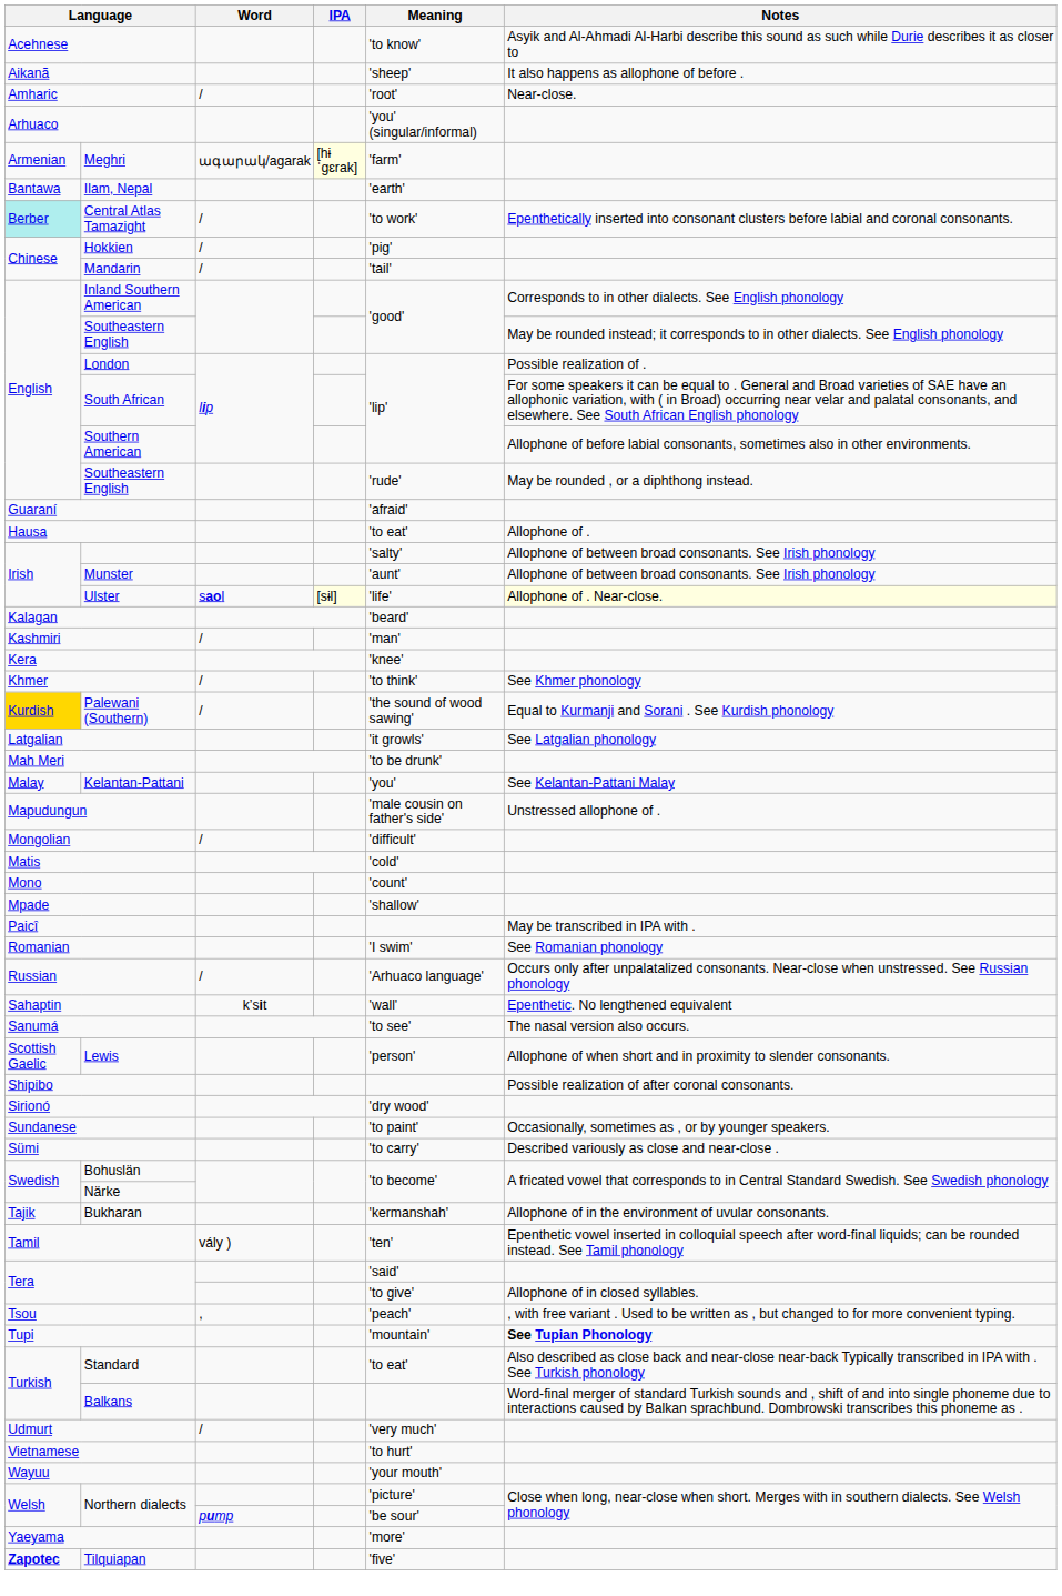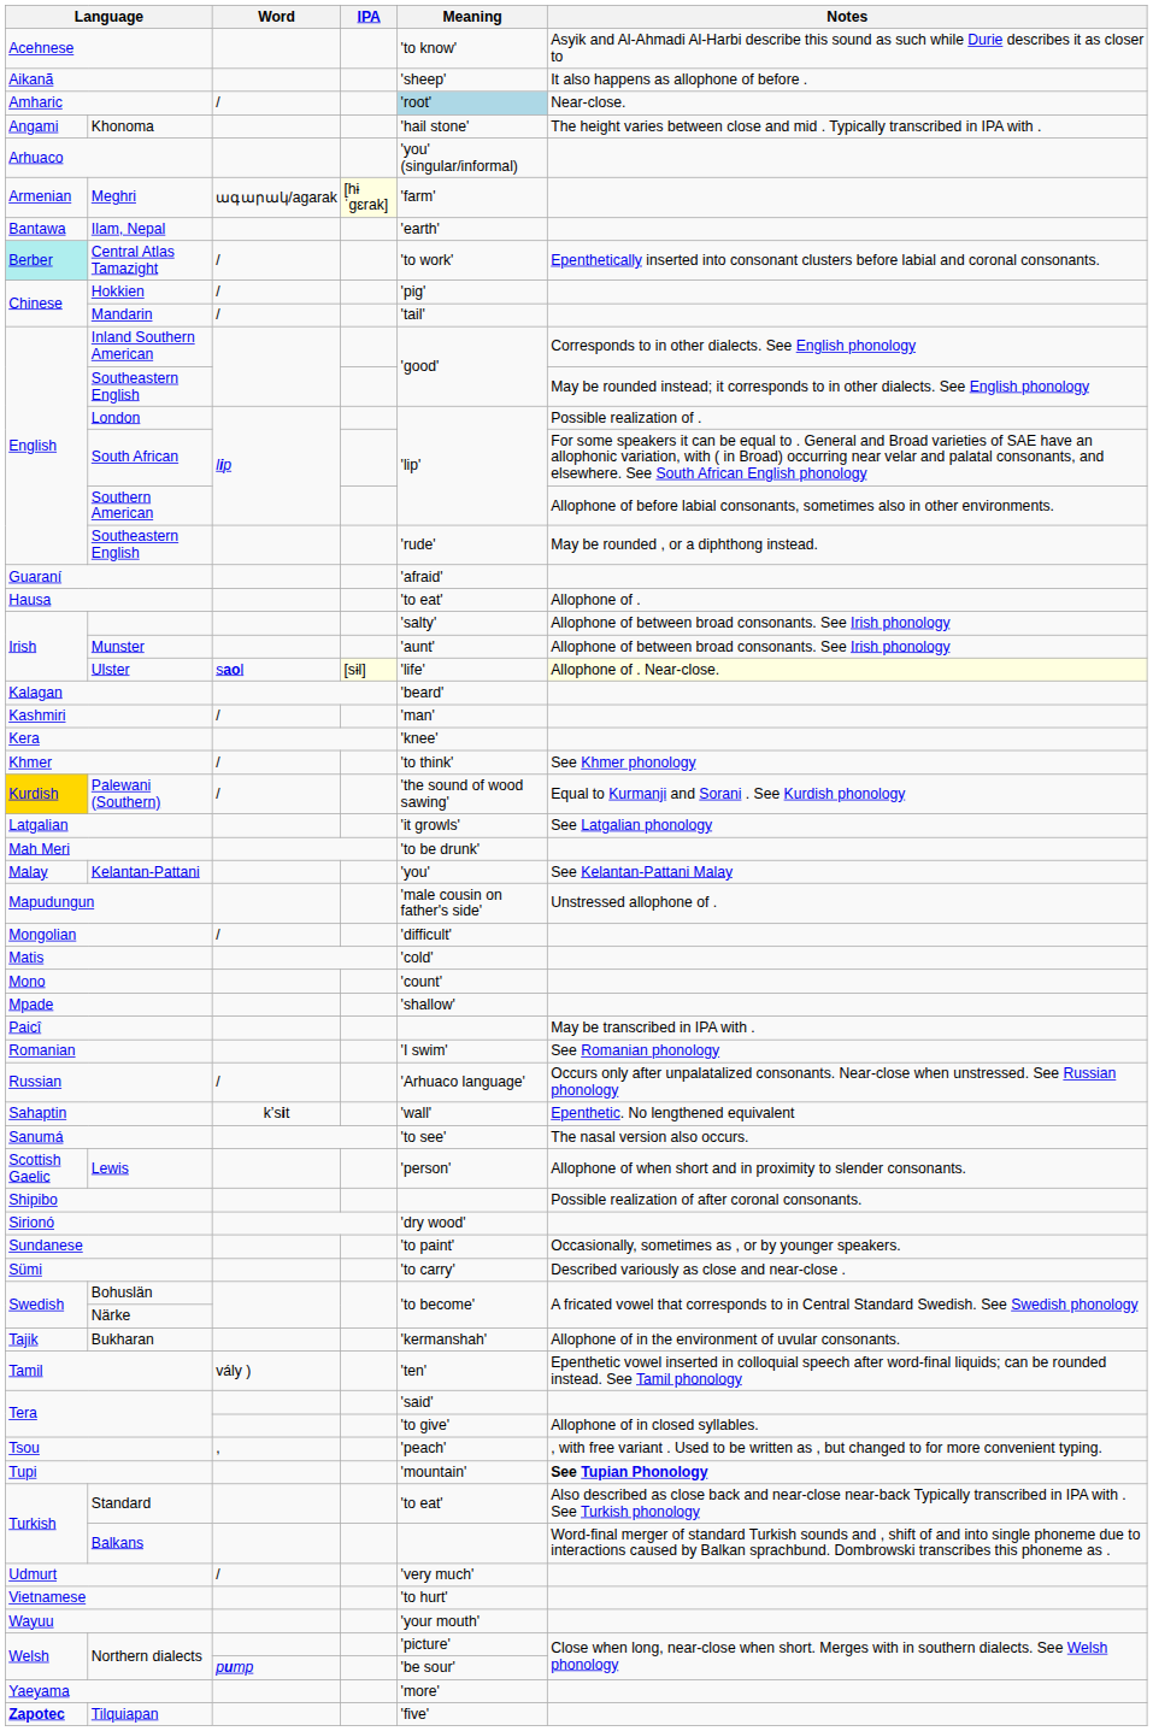 <table class="wikitable" style="clear: both;">
 <tr>
 <th colspan="2">Language</th>
 <th>Word</th>
 <th><a href='#'>IPA</a></th>
 <th>Meaning</th>
 <th>Notes</th>
 </tr>
 <tr>
 <td colspan="2"><a href='#'>Acehnese</a></td>
 <td></td>
 <td></td>
 <td>'to know'</td>
 <td>Asyik and Al-Ahmadi Al-Harbi describe this sound as such while <a href='#'>Durie</a> describes it as closer to </td>
 </tr>
 <tr>
 <td colspan="2"><a href='#'>Aikanã</a></td>
 <td></td>
 <td></td>
 <td>'sheep'</td>
 <td>It also happens as allophone of  before .</td>
 </tr>
 <tr>
 <td colspan="2"><a href='#'>Amharic</a></td>
 <td>/</td>
 <td></td>
-<td>'root'</td>
+<td style="background: lightblue;">'root'</td>
 <td>Near-close.</td>
+</tr>
+<tr>
+<td><a href='#'>Angami</a></td>
+<td>Khonoma</td>
+<td></td>
+<td></td>
+<td>'hail stone'</td>
+<td>The height varies between close  and mid . Typically transcribed in IPA with .</td>
 </tr>
 <tr>
 <td colspan="2"><a href='#'>Arhuaco</a></td>
 <td></td>
 <td></td>
 <td>'you' (singular/informal)</td>
 </tr>
 <tr>
 <td><a href='#'>Armenian</a></td>
 <td><a href='#'>Meghri</a></td>
 <td>ագարակ/agarak</td>
 <td style="background: lightyellow;">[hɨˈgɛrak]</td>
 <td>'farm'</td>
 <td></td>
 </tr>
 <tr>
 <td><a href='#'>Bantawa</a></td>
 <td><a href='#'>Ilam, Nepal</a></td>
 <td></td>
 <td></td>
 <td>'earth'</td>
 <td></td>
 </tr>
 <tr>
 <td style="background: paleturquoise;"><a href='#'>Berber</a></td>
 <td><a href='#'>Central Atlas Tamazight</a></td>
 <td>/</td>
 <td></td>
 <td>'to work'</td>
 <td><a href='#'>Epenthetically</a> inserted into consonant clusters before labial and coronal consonants.</td>
 </tr>
 <tr>
 <td rowspan="2"><a href='#'>Chinese</a></td>
 <td><a href='#'>Hokkien</a></td>
 <td>/</td>
 <td></td>
 <td>'pig'</td>
 <td></td>
 </tr>
 <tr>
 <td><a href='#'>Mandarin</a></td>
 <td>/</td>
 <td></td>
 <td>'tail'</td>
 <td></td>
 </tr>
 <tr>
 <td rowspan="6"><a href='#'>English</a></td>
 <td><a href='#'>Inland Southern American</a></td>
 <td rowspan="2"></td>
 <td></td>
 <td rowspan="2">'good'</td>
 <td>Corresponds to  in other dialects. See <a href='#'>English phonology</a></td>
 </tr>
 <tr>
 <td><a href='#'>Southeastern English</a></td>
 <td></td>
 <td>May be rounded  instead; it corresponds to  in other dialects. See <a href='#'>English phonology</a></td>
 </tr>
 <tr>
 <td><a href='#'>London</a></td>
 <td rowspan="3"><a href='#'><em>l<strong>i</strong>p</em></a></td>
 <td></td>
 <td rowspan="3">'lip'</td>
 <td>Possible realization of .</td>
 </tr>
 <tr>
 <td><a href='#'>South African</a></td>
 <td></td>
 <td>For some speakers it can be equal to . General and Broad varieties of SAE have an allophonic variation, with  ( in Broad) occurring near velar and palatal consonants, and  elsewhere. See <a href='#'>South African English phonology</a></td>
 </tr>
 <tr>
 <td><a href='#'>Southern American</a></td>
 <td></td>
 <td>Allophone of  before labial consonants, sometimes also in other environments.</td>
 </tr>
 <tr>
 <td><a href='#'>Southeastern English</a></td>
 <td></td>
 <td></td>
 <td>'rude'</td>
 <td>May be rounded , or a diphthong  instead.</td>
 </tr>
 <tr>
 <td colspan="2"><a href='#'>Guaraní</a></td>
 <td></td>
 <td></td>
 <td>'afraid'</td>
 <td></td>
 </tr>
 <tr>
 <td colspan="2"><a href='#'>Hausa</a></td>
 <td></td>
 <td></td>
 <td>'to eat'</td>
 <td>Allophone of .</td>
 </tr>
 <tr>
 <td rowspan="3"><a href='#'>Irish</a></td>
 <td></td>
 <td></td>
 <td></td>
 <td>'salty'</td>
 <td>Allophone of  between broad consonants. See <a href='#'>Irish phonology</a></td>
 </tr>
 <tr>
 <td><a href='#'>Munster</a></td>
 <td></td>
 <td></td>
 <td>'aunt'</td>
 <td>Allophone of  between broad consonants. See <a href='#'>Irish phonology</a></td>
 </tr>
 <tr>
 <td><a href='#'>Ulster</a></td>
 <td><a href='#'>s<strong>ao</strong>l</a></td>
 <td style="background: lightyellow;">[sɨl]</td>
 <td>'life'</td>
 <td style="background: lightyellow;">Allophone of . Near-close.</td>
 </tr>
 <tr>
 <td colspan="2"><a href='#'>Kalagan</a></td>
 <td colspan="2" align="center"></td>
 <td>'beard'</td>
 <td></td>
 </tr>
 <tr>
 <td colspan="2"><a href='#'>Kashmiri</a></td>
 <td>/</td>
 <td></td>
 <td>'man'</td>
 <td></td>
 </tr>
 <tr>
 <td colspan="2"><a href='#'>Kera</a></td>
 <td colspan="2" align="center"></td>
 <td>'knee'</td>
 <td></td>
 </tr>
 <tr>
 <td colspan="2"><a href='#'>Khmer</a></td>
 <td>/</td>
 <td></td>
 <td>'to think'</td>
 <td>See <a href='#'>Khmer phonology</a></td>
 </tr>
 <tr>
 <td style="background: gold;"><a href='#'>Kurdish</a></td>
 <td><a href='#'>Palewani (Southern)</a></td>
 <td>/</td>
 <td></td>
 <td>'the sound of wood sawing'</td>
 <td>Equal to <a href='#'>Kurmanji</a> and <a href='#'>Sorani</a> . See <a href='#'>Kurdish phonology</a></td>
 </tr>
 <tr>
 <td colspan="2"><a href='#'>Latgalian</a></td>
 <td></td>
 <td></td>
 <td>'it growls'</td>
 <td>See <a href='#'>Latgalian phonology</a></td>
 </tr>
 <tr>
 <td colspan="2"><a href='#'>Mah Meri</a></td>
 <td colspan="2" align="center"></td>
 <td>'to be drunk'</td>
 <td></td>
 </tr>
 <tr>
 <td><a href='#'>Malay</a></td>
 <td><a href='#'>Kelantan-Pattani</a></td>
 <td></td>
 <td></td>
 <td>'you'</td>
 <td>See <a href='#'>Kelantan-Pattani Malay</a></td>
 </tr>
 <tr>
 <td colspan="2"><a href='#'>Mapudungun</a></td>
 <td></td>
 <td></td>
 <td>'male cousin on father's side'</td>
 <td>Unstressed allophone of .</td>
 </tr>
 <tr>
 <td colspan="2"><a href='#'>Mongolian</a></td>
 <td>/</td>
 <td></td>
 <td>'difficult'</td>
 <td></td>
 </tr>
 <tr>
 <td colspan="2"><a href='#'>Matis</a></td>
 <td colspan="2" align="center"></td>
 <td>'cold'</td>
 <td></td>
 </tr>
 <tr>
 <td colspan="2"><a href='#'>Mono</a></td>
 <td></td>
 <td></td>
 <td>'count'</td>
 <td></td>
 </tr>
 <tr>
 <td colspan="2"><a href='#'>Mpade</a></td>
 <td></td>
 <td></td>
 <td>'shallow'</td>
 <td></td>
 </tr>
 <tr>
 <td colspan="2"><a href='#'>Paicî</a></td>
 <td></td>
 <td></td>
 <td></td>
 <td>May be transcribed in IPA with .</td>
 </tr>
 <tr>
 <td colspan="2"><a href='#'>Romanian</a></td>
 <td></td>
 <td></td>
 <td>'I swim'</td>
 <td>See <a href='#'>Romanian phonology</a></td>
 </tr>
 <tr>
 <td colspan="2"><a href='#'>Russian</a></td>
 <td>/</td>
 <td></td>
 <td>'Arhuaco language'</td>
 <td>Occurs only after unpalatalized consonants. Near-close when unstressed. See <a href='#'>Russian phonology</a></td>
 </tr>
 <tr>
 <td colspan="2"><a href='#'>Sahaptin</a></td>
 <td align="center">kʼs<strong>i</strong>t</td>
 <td></td>
 <td>'wall'</td>
 <td><a href='#'>Epenthetic</a>. No lengthened equivalent</td>
 </tr>
 <tr>
 <td colspan="2"><a href='#'>Sanumá</a></td>
 <td colspan="2" align="center"></td>
 <td>'to see'</td>
 <td>The nasal version  also occurs.</td>
 </tr>
 <tr>
 <td><a href='#'>Scottish Gaelic</a></td>
 <td><a href='#'>Lewis</a></td>
 <td></td>
 <td></td>
 <td>'person'</td>
 <td>Allophone of  when short and in proximity to slender consonants.</td>
 </tr>
 <tr>
 <td colspan="2"><a href='#'>Shipibo</a></td>
 <td></td>
 <td></td>
 <td></td>
 <td>Possible realization of  after coronal consonants.</td>
 </tr>
 <tr>
 <td colspan="2"><a href='#'>Sirionó</a></td>
 <td colspan="2" align="center"></td>
 <td>'dry wood'</td>
 <td></td>
 </tr>
 <tr>
 <td colspan="2"><a href='#'>Sundanese</a></td>
 <td></td>
 <td></td>
 <td>'to paint'</td>
 <td>Occasionally, sometimes as ,  or  by younger speakers.</td>
 </tr>
 <tr>
 <td colspan="2"><a href='#'>Sümi</a></td>
 <td></td>
 <td></td>
 <td>'to carry'</td>
 <td>Described variously as close  and near-close .</td>
 </tr>
 <tr>
 <td rowspan="2"><a href='#'>Swedish</a></td>
 <td>Bohuslän</td>
 <td rowspan="2"></td>
 <td rowspan="2"></td>
 <td rowspan="2">'to become'</td>
 <td rowspan="2">A fricated vowel that corresponds to  in Central Standard Swedish. See <a href='#'>Swedish phonology</a></td>
 </tr>
 <tr>
 <td>Närke</td>
 </tr>
 <tr>
 <td><a href='#'>Tajik</a></td>
 <td>Bukharan</td>
 <td> </td>
 <td></td>
 <td>'kermanshah'</td>
 <td>Allophone of  in the environment of uvular consonants.</td>
 </tr>
 <tr>
 <td colspan="2"><a href='#'>Tamil</a></td>
 <td>vály )</td>
 <td></td>
 <td>'ten'</td>
 <td>Epenthetic vowel inserted in colloquial speech after word-final liquids; can be rounded  instead. See <a href='#'>Tamil phonology</a></td>
 </tr>
 <tr>
 <td colspan="2" rowspan="2"><a href='#'>Tera</a></td>
 <td></td>
 <td></td>
 <td>'said'</td>
 <td></td>
 </tr>
 <tr>
 <td></td>
 <td></td>
 <td>'to give'</td>
 <td>Allophone of  in closed syllables.</td>
 </tr>
 <tr>
 <td colspan="2"><a href='#'>Tsou</a></td>
 <td>, </td>
 <td></td>
 <td>'peach'</td>
 <td>, with free variant . Used to be written as , but changed to  for more convenient typing.</td>
 </tr>
 <tr>
 <td colspan="2"><a href='#'>Tupi</a></td>
 <td></td>
 <td></td>
 <td>'mountain'</td>
 <td><strong>See <a href='#'>Tupian Phonology</a></strong></td>
 </tr>
 <tr>
 <td rowspan="2"><a href='#'>Turkish</a></td>
 <td>Standard</td>
 <td></td>
 <td></td>
 <td>'to eat'</td>
 <td>Also described as close back  and near-close near-back  Typically transcribed in IPA with . See <a href='#'>Turkish phonology</a></td>
 </tr>
 <tr>
 <td><a href='#'>Balkans</a></td>
 <td></td>
 <td></td>
 <td></td>
 <td>Word-final merger of standard Turkish sounds  and , shift of  and  into single phoneme due to interactions caused by Balkan sprachbund. Dombrowski transcribes this phoneme as .</td>
 </tr>
 <tr>
 <td colspan="2"><a href='#'>Udmurt</a></td>
 <td>/</td>
 <td></td>
 <td>'very much'</td>
 <td></td>
 </tr>
 <tr>
 <td colspan="2"><a href='#'>Vietnamese</a></td>
 <td></td>
 <td></td>
 <td>'to hurt'</td>
 <td></td>
 </tr>
 <tr>
 <td colspan="2"><a href='#'>Wayuu</a></td>
 <td></td>
 <td></td>
 <td>'your mouth'</td>
 <td></td>
 </tr>
 <tr>
 <td rowspan="2"><a href='#'>Welsh</a></td>
 <td rowspan="2">Northern dialects</td>
 <td></td>
 <td></td>
 <td>'picture'</td>
 <td rowspan="2">Close when long, near-close when short. Merges with  in southern dialects. See <a href='#'>Welsh phonology</a></td>
 </tr>
 <tr>
 <td><a href='#'><em>p<strong>u</strong>mp</em></a></td>
 <td></td>
 <td>'be sour'</td>
 </tr>
 <tr>
 <td colspan="2"><a href='#'>Yaeyama</a></td>
 <td></td>
 <td></td>
 <td>'more'</td>
 <td></td>
 </tr>
 <tr>
 <td><strong><a href='#'>Zapotec</a></strong></td>
 <td><a href='#'>Tilquiapan</a></td>
 <td></td>
 <td></td>
 <td>'five'</td>
 <td></td>
 </tr>
 </table>
